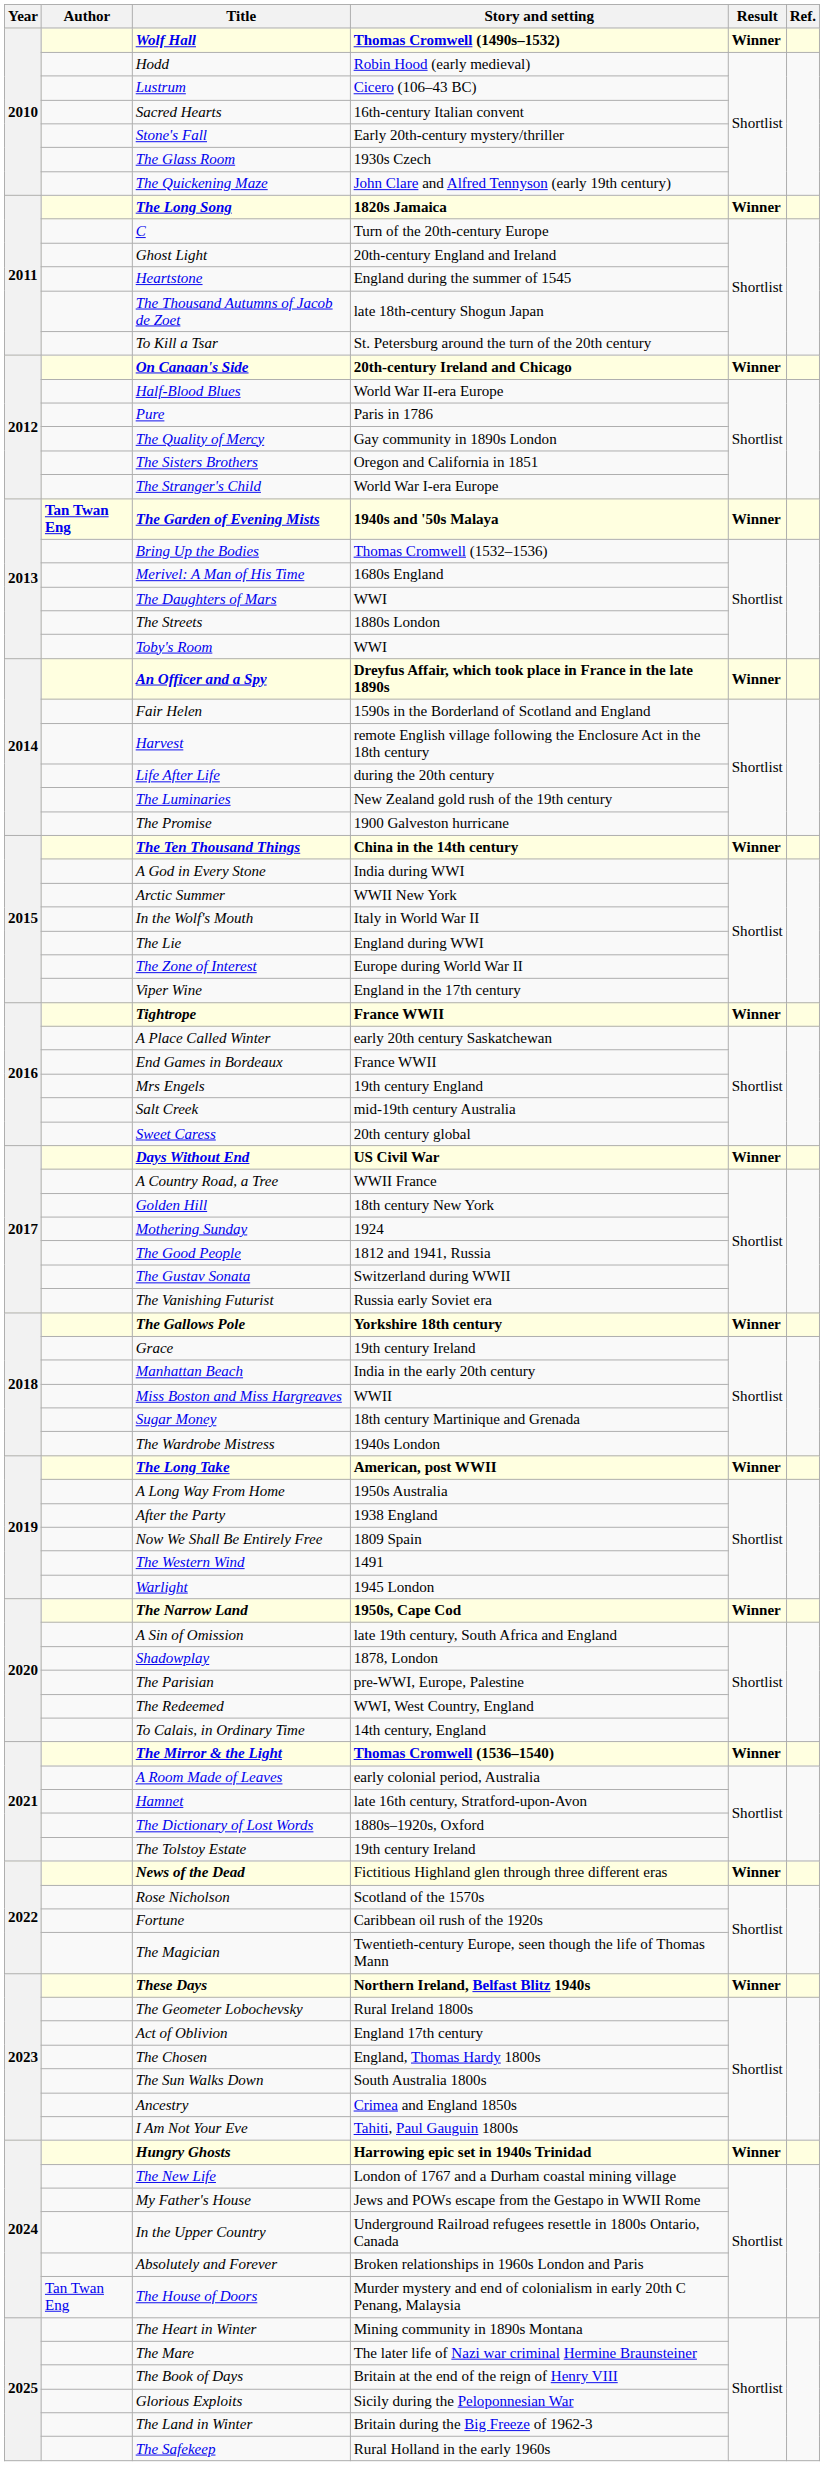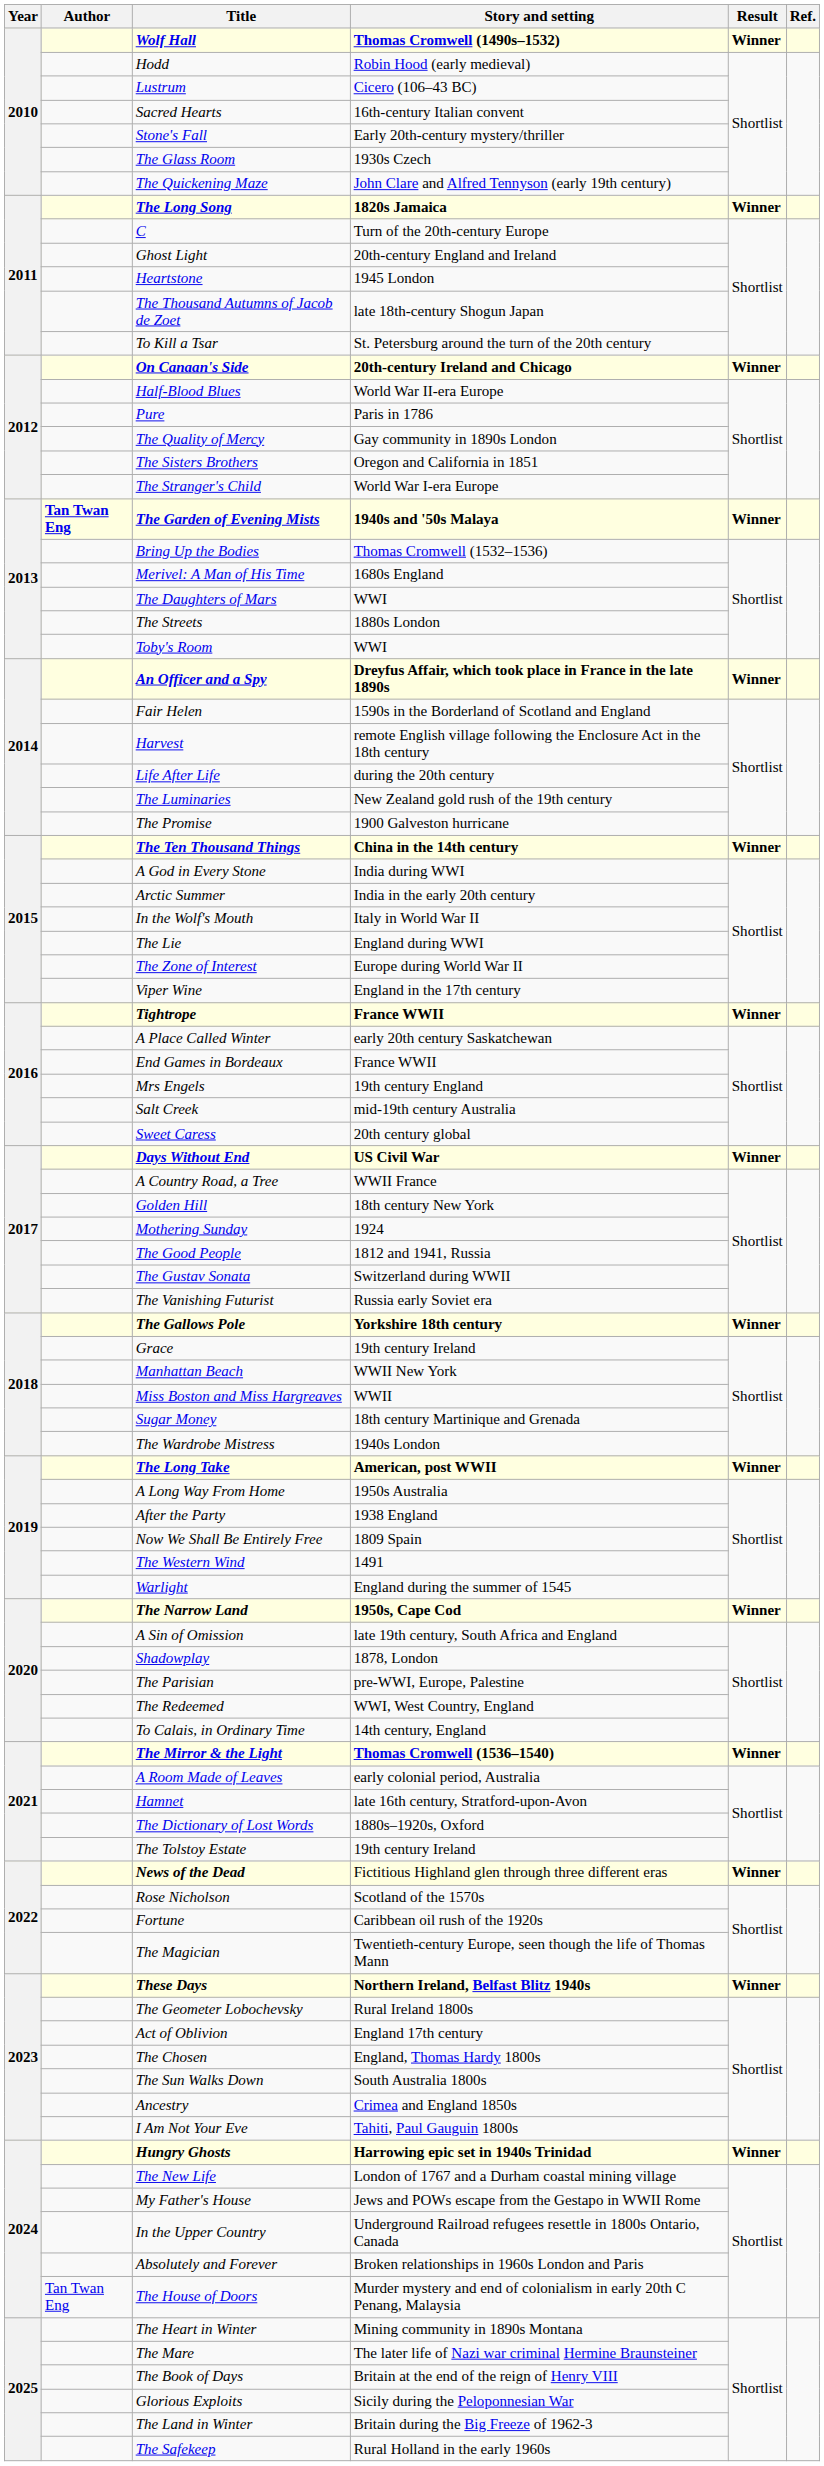 <table class="wikitable sortable mw-collapsible">
 <tr>
 <th>Year</th>
 <th>Author</th>
 <th>Title</th>
 <th>Story and setting</th>
 <th>Result</th>
 <th>Ref.</th>
 </tr>
 <tr style="background:lightyellow;" color:black>
 <th rowspan="7">2010</th>
 <td><strong></strong></td>
 <td><strong><em><a href='#'>Wolf Hall</a></em></strong></td>
 <td><strong><a href='#'>Thomas Cromwell</a> (1490s–1532)</strong></td>
 <td><strong>Winner</strong></td>
 <td></td>
 </tr>
 <tr>
 <td></td>
 <td><em>Hodd</em></td>
 <td><a href='#'>Robin Hood</a> (early medieval)</td>
 <td rowspan="6">Shortlist</td>
 <td rowspan="6"></td>
 </tr>
 <tr>
 <td></td>
 <td><em><a href='#'>Lustrum</a></em></td>
 <td><a href='#'>Cicero</a> (106–43 BC)</td>
 </tr>
 <tr>
 <td></td>
 <td><em>Sacred Hearts</em></td>
 <td>16th-century Italian convent</td>
 </tr>
 <tr>
 <td></td>
 <td><em><a href='#'>Stone's Fall</a></em></td>
 <td>Early 20th-century mystery/thriller</td>
 </tr>
 <tr>
 <td></td>
 <td><em><a href='#'>The Glass Room</a></em></td>
 <td>1930s Czech</td>
 </tr>
 <tr>
 <td></td>
 <td><em><a href='#'>The Quickening Maze</a></em></td>
 <td><a href='#'>John Clare</a> and <a href='#'>Alfred Tennyson</a> (early 19th century)</td>
 </tr>
 <tr style="background:lightyellow;" color:black>
 <th rowspan="6">2011</th>
 <td><strong></strong></td>
 <td><strong><em><a href='#'>The Long Song</a></em></strong></td>
 <td><strong>1820s Jamaica</strong></td>
 <td><strong>Winner</strong></td>
 <td></td>
 </tr>
 <tr>
 <td></td>
 <td><em><a href='#'>C</a></em></td>
 <td>Turn of the 20th-century Europe</td>
 <td rowspan="5">Shortlist</td>
 <td rowspan="5"></td>
 </tr>
 <tr>
 <td></td>
 <td><em>Ghost Light</em></td>
 <td>20th-century England and Ireland</td>
 </tr>
 <tr>
 <td></td>
 <td><em><a href='#'>Heartstone</a></em></td>
-<td>England during the summer of 1545</td>
+<td>1945 London</td>
 </tr>
 <tr>
 <td></td>
 <td><em><a href='#'>The Thousand Autumns of Jacob de Zoet</a></em></td>
 <td>late 18th-century Shogun Japan</td>
 </tr>
 <tr>
 <td></td>
 <td><em>To Kill a Tsar</em></td>
 <td>St. Petersburg around the turn of the 20th century</td>
 </tr>
 <tr style="background:lightyellow;" color:black>
 <th rowspan="6">2012</th>
 <td><strong></strong></td>
 <td><strong><em><a href='#'>On Canaan's Side</a></em></strong></td>
 <td><strong>20th-century Ireland and Chicago</strong></td>
 <td><strong>Winner</strong></td>
 <td></td>
 </tr>
 <tr>
 <td></td>
 <td><em><a href='#'>Half-Blood Blues</a></em></td>
 <td>World War II-era Europe</td>
 <td rowspan="5">Shortlist</td>
 <td rowspan="5"></td>
 </tr>
 <tr>
 <td></td>
 <td><em><a href='#'>Pure</a></em></td>
 <td>Paris in 1786</td>
 </tr>
 <tr>
 <td></td>
 <td><em><a href='#'>The Quality of Mercy</a></em></td>
 <td>Gay community in 1890s London</td>
 </tr>
 <tr>
 <td></td>
 <td><em><a href='#'>The Sisters Brothers</a></em></td>
 <td>Oregon and California in 1851</td>
 </tr>
 <tr>
 <td></td>
 <td><em><a href='#'>The Stranger's Child</a></em></td>
 <td>World War I-era Europe</td>
 </tr>
 <tr style="background:lightyellow;" color:black>
 <th rowspan="6">2013</th>
 <td data-sort-value="Tan, Twan Eng"><strong><a href='#'>Tan Twan Eng</a></strong></td>
 <td><strong><em><a href='#'>The Garden of Evening Mists</a></em></strong></td>
 <td><strong>1940s and '50s Malaya</strong></td>
 <td><strong>Winner</strong></td>
 <td></td>
 </tr>
 <tr>
 <td></td>
 <td><em><a href='#'>Bring Up the Bodies</a></em></td>
 <td><a href='#'>Thomas Cromwell</a> (1532–1536)</td>
 <td rowspan="5">Shortlist</td>
 <td rowspan="5"></td>
 </tr>
 <tr>
 <td></td>
 <td><em><a href='#'>Merivel: A Man of His Time</a></em></td>
 <td>1680s England</td>
 </tr>
 <tr>
 <td></td>
 <td><em><a href='#'>The Daughters of Mars</a></em></td>
 <td>WWI</td>
 </tr>
 <tr>
 <td></td>
 <td><em>The Streets</em></td>
 <td>1880s London</td>
 </tr>
 <tr>
 <td></td>
 <td><em><a href='#'>Toby's Room</a></em></td>
 <td>WWI</td>
 </tr>
 <tr style="background:lightyellow;" color:black>
 <th rowspan="6">2014</th>
 <td><strong></strong></td>
 <td><strong><em><a href='#'>An Officer and a Spy</a></em></strong></td>
 <td><strong>Dreyfus Affair, which took place in France in the late 1890s</strong></td>
 <td><strong>Winner</strong></td>
 <td></td>
 </tr>
 <tr>
 <td></td>
 <td><em>Fair Helen</em></td>
 <td>1590s in the Borderland of Scotland and England</td>
 <td rowspan="5">Shortlist</td>
 <td rowspan="5"></td>
 </tr>
 <tr>
 <td></td>
 <td><em><a href='#'>Harvest</a></em></td>
 <td>remote English village following the Enclosure Act in the 18th century</td>
 </tr>
 <tr>
 <td></td>
 <td><em><a href='#'>Life After Life</a></em></td>
 <td>during the 20th century</td>
 </tr>
 <tr>
 <td></td>
 <td><em><a href='#'>The Luminaries</a></em></td>
 <td>New Zealand gold rush of the 19th century</td>
 </tr>
 <tr>
 <td></td>
 <td><em>The Promise</em></td>
 <td>1900 Galveston hurricane</td>
 </tr>
 <tr style="background:lightyellow;" color:black>
 <th rowspan="7">2015</th>
 <td><strong></strong></td>
 <td><em><a href='#'><strong>The Ten Thousand Things</strong></a></em></td>
 <td><strong>China in the 14th century</strong></td>
 <td><strong>Winner</strong></td>
 <td></td>
 </tr>
 <tr>
 <td></td>
 <td><em>A God in Every Stone</em></td>
 <td>India during WWI</td>
 <td rowspan="6">Shortlist</td>
 <td rowspan="6"></td>
 </tr>
 <tr>
 <td></td>
 <td><em>Arctic Summer</em></td>
-<td>WWII New York</td>
+<td>India in the early 20th century</td>
 </tr>
 <tr>
 <td></td>
 <td><em>In the Wolf's Mouth</em></td>
 <td>Italy in World War II</td>
 </tr>
 <tr>
 <td></td>
 <td><em>The Lie</em></td>
 <td>England during WWI</td>
 </tr>
 <tr>
 <td></td>
 <td><em><a href='#'>The Zone of Interest</a></em></td>
 <td>Europe during World War II</td>
 </tr>
 <tr>
 <td></td>
 <td><em>Viper Wine</em></td>
 <td>England in the 17th century</td>
 </tr>
 <tr style="background:lightyellow;" color:black>
 <th rowspan="6">2016</th>
 <td><strong></strong></td>
 <td><strong><em>Tightrope</em></strong></td>
 <td><strong>France WWII</strong></td>
 <td><strong>Winner</strong></td>
 <td></td>
 </tr>
 <tr>
 <td></td>
 <td><em>A Place Called Winter</em></td>
 <td>early 20th century Saskatchewan</td>
 <td rowspan="5">Shortlist</td>
 <td rowspan="5"></td>
 </tr>
 <tr>
 <td></td>
 <td><em>End Games in Bordeaux</em></td>
 <td>France WWII</td>
 </tr>
 <tr>
 <td></td>
 <td><em>Mrs Engels</em></td>
 <td>19th century England</td>
 </tr>
 <tr>
 <td></td>
 <td><em>Salt Creek</em></td>
 <td>mid-19th century Australia</td>
 </tr>
 <tr>
 <td></td>
 <td><em><a href='#'>Sweet Caress</a></em></td>
 <td>20th century global</td>
 </tr>
 <tr style="background:lightyellow;" color:black>
 <th rowspan="7">2017</th>
 <td><strong></strong></td>
 <td><em><a href='#'><strong>Days Without End</strong></a></em></td>
 <td><strong>US Civil War</strong></td>
 <td><strong>Winner</strong></td>
 <td></td>
 </tr>
 <tr>
 <td></td>
 <td><em>A Country Road, a Tree</em></td>
 <td>WWII France</td>
 <td rowspan="6">Shortlist</td>
 <td rowspan="6"></td>
 </tr>
 <tr>
 <td></td>
 <td><em><a href='#'>Golden Hill</a></em></td>
 <td>18th century New York</td>
 </tr>
 <tr>
 <td></td>
 <td><em><a href='#'>Mothering Sunday</a></em></td>
 <td>1924</td>
 </tr>
 <tr>
 <td></td>
 <td><em><a href='#'>The Good People</a></em></td>
 <td>1812 and 1941, Russia</td>
 </tr>
 <tr>
 <td></td>
 <td><em><a href='#'>The Gustav Sonata</a></em></td>
 <td>Switzerland during WWII</td>
 </tr>
 <tr>
 <td></td>
 <td><em>The Vanishing Futurist</em></td>
 <td>Russia early Soviet era</td>
 </tr>
 <tr style="background:lightyellow;" color:black>
 <th rowspan="6">2018</th>
 <td><strong></strong></td>
 <td><strong><em>The Gallows Pole</em></strong></td>
 <td><strong>Yorkshire 18th century</strong></td>
 <td><strong>Winner</strong></td>
 <td></td>
 </tr>
 <tr>
 <td></td>
 <td><em>Grace</em></td>
 <td>19th century Ireland</td>
 <td rowspan="5">Shortlist</td>
 <td rowspan="5"></td>
 </tr>
 <tr>
 <td></td>
 <td><em><a href='#'>Manhattan Beach</a></em></td>
-<td>India in the early 20th century</td>
+<td>WWII New York</td>
 </tr>
 <tr>
 <td></td>
 <td><em><a href='#'>Miss Boston and Miss Hargreaves</a></em></td>
 <td>WWII</td>
 </tr>
 <tr>
 <td></td>
 <td><em><a href='#'>Sugar Money</a></em></td>
 <td>18th century Martinique and Grenada</td>
 </tr>
 <tr>
 <td></td>
 <td><em>The Wardrobe Mistress</em></td>
 <td>1940s London</td>
 </tr>
 <tr style="background:lightyellow;" color:black>
 <th rowspan="6">2019</th>
 <td><strong></strong></td>
 <td><strong><em><a href='#'>The Long Take</a></em></strong></td>
 <td><strong>American, post WWII</strong></td>
 <td><strong>Winner</strong></td>
 <td></td>
 </tr>
 <tr>
 <td></td>
 <td><em>A Long Way From Home</em></td>
 <td>1950s Australia</td>
 <td rowspan="5">Shortlist</td>
 <td rowspan="5"></td>
 </tr>
 <tr>
 <td></td>
 <td><em>After the Party</em></td>
 <td>1938 England</td>
 </tr>
 <tr>
 <td></td>
 <td><em>Now We Shall Be Entirely Free</em></td>
 <td>1809 Spain</td>
 </tr>
 <tr>
 <td></td>
 <td><em><a href='#'>The Western Wind</a></em></td>
 <td>1491</td>
 </tr>
 <tr>
 <td></td>
 <td><em><a href='#'>Warlight</a></em></td>
-<td>1945 London</td>
+<td>England during the summer of 1545</td>
 </tr>
 <tr style="background:lightyellow;" color:black>
 <th rowspan="6">2020</th>
 <td><strong></strong></td>
 <td><strong><em>The Narrow Land</em></strong></td>
 <td><strong>1950s, Cape Cod</strong></td>
 <td><strong>Winner</strong></td>
 <td></td>
 </tr>
 <tr>
 <td></td>
 <td><em>A Sin of Omission</em></td>
 <td>late 19th century, South Africa and England</td>
 <td rowspan="5">Shortlist</td>
 <td rowspan="5"></td>
 </tr>
 <tr>
 <td></td>
 <td><em><a href='#'>Shadowplay</a></em></td>
 <td>1878, London</td>
 </tr>
 <tr>
 <td></td>
 <td><em>The Parisian</em></td>
 <td>pre-WWI, Europe,  Palestine</td>
 </tr>
 <tr>
 <td></td>
 <td><em>The Redeemed</em></td>
 <td>WWI, West Country, England</td>
 </tr>
 <tr>
 <td></td>
 <td><em>To Calais, in Ordinary Time</em></td>
 <td>14th century, England</td>
 </tr>
 <tr style="background:lightyellow;" color:black>
 <th rowspan="5">2021</th>
 <td><strong></strong></td>
 <td><strong><em><a href='#'>The Mirror & the Light</a></em></strong></td>
 <td><strong><a href='#'>Thomas Cromwell</a> (1536–1540)</strong></td>
 <td><strong>Winner</strong></td>
 <td></td>
 </tr>
 <tr>
 <td></td>
 <td><em><a href='#'>A Room Made of Leaves</a></em></td>
 <td>early colonial period, Australia</td>
 <td rowspan="4">Shortlist</td>
 <td rowspan="4"></td>
 </tr>
 <tr>
 <td></td>
 <td><em><a href='#'>Hamnet</a></em></td>
 <td>late 16th century, Stratford-upon-Avon</td>
 </tr>
 <tr>
 <td></td>
 <td><em><a href='#'>The Dictionary of Lost Words</a></em></td>
 <td>1880s–1920s, Oxford</td>
 </tr>
 <tr>
 <td></td>
 <td><em>The Tolstoy Estate</em></td>
 <td>19th century Ireland</td>
 </tr>
 <tr style="background:lightyellow;" color:black>
 <th rowspan="4">2022</th>
 <td><strong></strong></td>
 <td><strong><em>News of the Dead</em></strong></td>
 <td>Fictitious Highland glen through three different eras</td>
 <td><strong>Winner</strong></td>
 <td></td>
 </tr>
 <tr>
 <td></td>
 <td><em>Rose Nicholson</em></td>
 <td>Scotland of the 1570s</td>
 <td rowspan="3">Shortlist</td>
 <td rowspan="3"></td>
 </tr>
 <tr>
 <td></td>
 <td><em>Fortune</em></td>
 <td>Caribbean oil rush of the 1920s</td>
 </tr>
 <tr>
 <td></td>
 <td><em>The Magician</em></td>
 <td>Twentieth-century Europe, seen though the life of Thomas Mann</td>
 </tr>
 <tr style="background:lightyellow;">
 <th rowspan="7">2023</th>
 <td><strong></strong></td>
 <td><strong><em>These Days</em></strong></td>
 <td><strong>Northern Ireland, <a href='#'>Belfast Blitz</a> 1940s</strong></td>
 <td><strong>Winner</strong></td>
 <td></td>
 </tr>
 <tr>
 <td></td>
 <td><em>The Geometer Lobochevsky</em></td>
 <td>Rural Ireland 1800s</td>
 <td rowspan="6">Shortlist</td>
 <td rowspan="6"></td>
 </tr>
 <tr>
 <td></td>
 <td><em>Act of Oblivion</em></td>
 <td>England 17th century</td>
 </tr>
 <tr>
 <td></td>
 <td><em>The Chosen</em></td>
 <td>England, <a href='#'>Thomas Hardy</a> 1800s</td>
 </tr>
 <tr>
 <td></td>
 <td><em>The Sun Walks Down</em></td>
 <td>South Australia 1800s</td>
 </tr>
 <tr>
 <td></td>
 <td><em>Ancestry</em></td>
 <td><a href='#'>Crimea</a> and England 1850s</td>
 </tr>
 <tr>
 <td></td>
 <td><em>I Am Not Your Eve</em></td>
 <td><a href='#'>Tahiti</a>, <a href='#'>Paul Gauguin</a> 1800s</td>
 </tr>
 <tr style="background:lightyellow;" color:black>
 <th rowspan="6">2024</th>
 <td></td>
 <td><strong><em>Hungry Ghosts</em></strong></td>
 <td><strong>Harrowing epic set in 1940s Trinidad</strong></td>
 <td><strong>Winner</strong></td>
 <td></td>
 </tr>
 <tr>
 <td></td>
 <td><em><a href='#'>The New Life</a></em></td>
 <td>London of 1767 and a Durham coastal mining village</td>
 <td rowspan="5">Shortlist</td>
 <td rowspan="5"></td>
 </tr>
 <tr>
 <td></td>
 <td><em>My Father's House</em></td>
 <td>Jews and POWs escape from the Gestapo in WWII Rome</td>
 </tr>
 <tr>
 <td></td>
 <td><em>In the Upper Country</em></td>
 <td>Underground Railroad refugees resettle in 1800s Ontario, Canada</td>
 </tr>
 <tr>
 <td></td>
 <td><em>Absolutely and Forever</em></td>
 <td>Broken relationships in 1960s London and Paris</td>
 </tr>
 <tr>
 <td data-sort-value="Tan, Twan Eng"><a href='#'>Tan Twan Eng</a></td>
 <td><em><a href='#'>The House of Doors</a></em></td>
 <td>Murder mystery and end of colonialism in early 20th C Penang, Malaysia</td>
 </tr>
 <tr>
 <th rowspan="6" !>2025</th>
 <td></td>
 <td><em>The Heart in Winter</em></td>
 <td>Mining community in 1890s Montana</td>
 <td rowspan="6">Shortlist</td>
 <td rowspan="6"></td>
 </tr>
 <tr>
 <td></td>
 <td><em>The Mare</em></td>
 <td>The later life of <a href='#'>Nazi war criminal</a> <a href='#'>Hermine Braunsteiner</a></td>
 </tr>
 <tr>
 <td></td>
 <td><em>The Book of Days</em></td>
 <td>Britain at the end of the reign of <a href='#'>Henry VIII</a></td>
 </tr>
 <tr>
 <td></td>
 <td><em>Glorious Exploits</em></td>
 <td>Sicily during the <a href='#'>Peloponnesian War</a></td>
 </tr>
 <tr>
 <td></td>
 <td><em>The Land in Winter</em></td>
 <td>Britain during the <a href='#'>Big Freeze</a> of 1962-3</td>
 </tr>
 <tr>
 <td></td>
 <td><em><a href='#'>The Safekeep</a></em></td>
 <td>Rural Holland in the early 1960s</td>
 </tr>
 </table>
